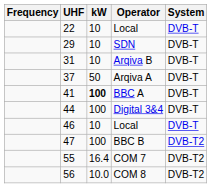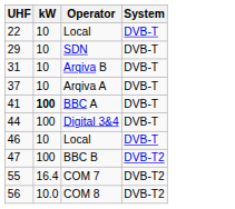 <table class="wikitable sortable">
 <tr>
-<th>Frequency</th>
 <th>UHF</th>
 <th>kW</th>
 <th>Operator</th>
 <th>System</th>
 </tr>
 <tr>
-<td></td>
 <td>22</td>
 <td>10</td>
 <td>Local</td>
 <td><a href='#'>DVB-T</a></td>
 </tr>
 <tr>
-<td></td>
 <td>29</td>
 <td>10</td>
 <td><a href='#'>SDN</a></td>
 <td>DVB-T</td>
 </tr>
 <tr>
-<td></td>
 <td>31</td>
 <td>10</td>
 <td><a href='#'>Arqiva</a> B</td>
 <td>DVB-T</td>
 </tr>
 <tr>
-<td></td>
 <td>37</td>
-<td>50</td>
+<td>10</td>
 <td>Arqiva A</td>
 <td>DVB-T</td>
 </tr>
 <tr>
-<td></td>
 <td>41</td>
 <td><strong>100</strong></td>
 <td><a href='#'>BBC</a> A</td>
 <td>DVB-T</td>
 </tr>
 <tr>
-<td></td>
 <td>44</td>
 <td>100</td>
 <td><a href='#'>Digital 3&4</a></td>
 <td>DVB-T</td>
 </tr>
 <tr>
-<td></td>
 <td>46</td>
 <td>10</td>
 <td>Local</td>
 <td><a href='#'>DVB-T</a></td>
 </tr>
 <tr>
-<td></td>
 <td>47</td>
 <td>100</td>
 <td>BBC B</td>
 <td><a href='#'>DVB-T2</a></td>
 </tr>
 <tr>
-<td></td>
 <td>55</td>
 <td>16.4</td>
 <td>COM 7</td>
 <td>DVB-T2</td>
 </tr>
 <tr>
-<td></td>
 <td>56</td>
 <td>10.0</td>
 <td>COM 8</td>
 <td>DVB-T2</td>
 </tr>
 </table>
